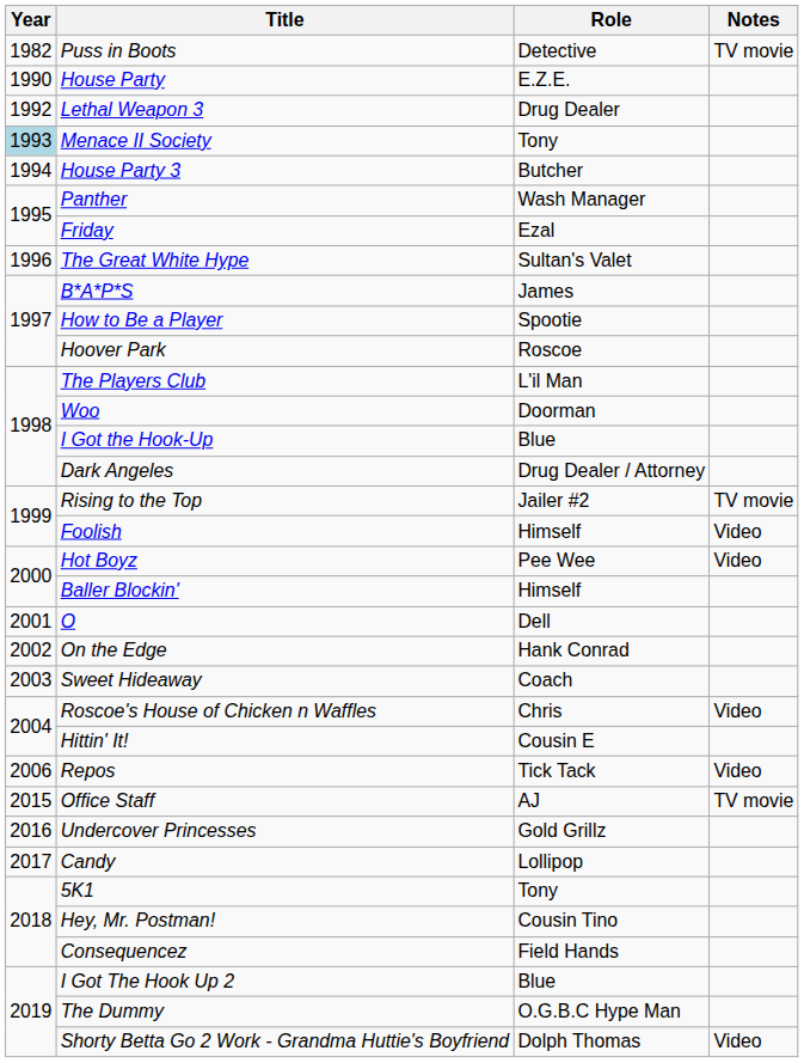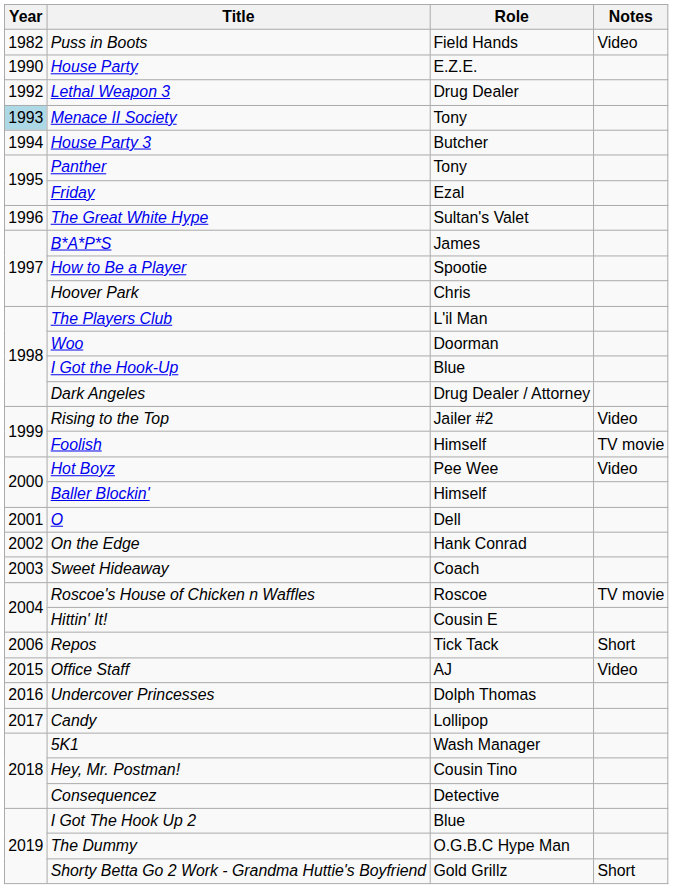 <table class="wikitable plainrowheaders sortable" style="margin-right: 0;">
 <tr>
 <th scope="col">Year</th>
 <th scope="col">Title</th>
 <th scope="col">Role</th>
 <th scope="col" class="unsortable">Notes</th>
 </tr>
 <tr>
 <td>1982</td>
 <td><em>Puss in Boots</em></td>
-<td>Detective</td>
-<td>TV movie</td>
+<td>Field Hands</td>
+<td>Video</td>
 </tr>
 <tr>
 <td>1990</td>
 <td><em><a href='#'>House Party</a></em></td>
 <td>E.Z.E.</td>
 <td></td>
 </tr>
 <tr>
 <td>1992</td>
 <td><em><a href='#'>Lethal Weapon 3</a></em></td>
 <td>Drug Dealer</td>
 <td></td>
 </tr>
 <tr>
 <td style="background: lightblue;">1993</td>
 <td><em><a href='#'>Menace II Society</a></em></td>
 <td>Tony</td>
 <td></td>
 </tr>
 <tr>
 <td>1994</td>
 <td><em><a href='#'>House Party 3</a></em></td>
 <td>Butcher</td>
 <td></td>
 </tr>
 <tr>
 <td rowspan=2>1995</td>
 <td><em><a href='#'>Panther</a></em></td>
-<td>Wash Manager</td>
+<td>Tony</td>
 <td></td>
 </tr>
 <tr>
 <td><em><a href='#'>Friday</a></em></td>
 <td>Ezal</td>
 <td></td>
 </tr>
 <tr>
 <td>1996</td>
 <td><em><a href='#'>The Great White Hype</a></em></td>
 <td>Sultan's Valet</td>
 <td></td>
 </tr>
 <tr>
 <td rowspan=3>1997</td>
 <td><em><a href='#'>B*A*P*S</a></em></td>
 <td>James</td>
 <td></td>
 </tr>
 <tr>
 <td><em><a href='#'>How to Be a Player</a></em></td>
 <td>Spootie</td>
 <td></td>
 </tr>
 <tr>
 <td><em>Hoover Park</em></td>
-<td>Roscoe</td>
+<td>Chris</td>
 <td></td>
 </tr>
 <tr>
 <td rowspan=4>1998</td>
 <td><em><a href='#'>The Players Club</a></em></td>
 <td>L'il Man</td>
 <td></td>
 </tr>
 <tr>
 <td><em><a href='#'>Woo</a></em></td>
 <td>Doorman</td>
 <td></td>
 </tr>
 <tr>
 <td><em><a href='#'>I Got the Hook-Up</a></em></td>
 <td>Blue</td>
 <td></td>
 </tr>
 <tr>
 <td><em>Dark Angeles</em></td>
 <td>Drug Dealer / Attorney</td>
 <td></td>
 </tr>
 <tr>
 <td rowspan=2>1999</td>
 <td><em>Rising to the Top</em></td>
 <td>Jailer #2</td>
-<td>TV movie</td>
+<td>Video</td>
 </tr>
 <tr>
 <td><em><a href='#'>Foolish</a></em></td>
 <td>Himself</td>
-<td>Video</td>
+<td>TV movie</td>
 </tr>
 <tr>
 <td rowspan=2>2000</td>
 <td><em><a href='#'>Hot Boyz</a></em></td>
 <td>Pee Wee</td>
 <td>Video</td>
 </tr>
 <tr>
 <td><em><a href='#'>Baller Blockin'</a></em></td>
 <td>Himself</td>
 <td></td>
 </tr>
 <tr>
 <td>2001</td>
 <td><em><a href='#'>O</a></em></td>
 <td>Dell</td>
 <td></td>
 </tr>
 <tr>
 <td>2002</td>
 <td><em>On the Edge</em></td>
 <td>Hank Conrad</td>
 <td></td>
 </tr>
 <tr>
 <td>2003</td>
 <td><em>Sweet Hideaway</em></td>
 <td>Coach</td>
 <td></td>
 </tr>
 <tr>
 <td rowspan=2>2004</td>
 <td><em>Roscoe's House of Chicken n Waffles</em></td>
-<td>Chris</td>
-<td>Video</td>
+<td>Roscoe</td>
+<td>TV movie</td>
 </tr>
 <tr>
 <td><em>Hittin' It!</em></td>
 <td>Cousin E</td>
 <td></td>
 </tr>
 <tr>
 <td>2006</td>
 <td><em>Repos</em></td>
 <td>Tick Tack</td>
-<td>Video</td>
+<td>Short</td>
 </tr>
 <tr>
 <td>2015</td>
 <td><em>Office Staff</em></td>
 <td>AJ</td>
-<td>TV movie</td>
+<td>Video</td>
 </tr>
 <tr>
 <td>2016</td>
 <td><em>Undercover Princesses</em></td>
-<td>Gold Grillz</td>
+<td>Dolph Thomas</td>
 <td></td>
 </tr>
 <tr>
 <td>2017</td>
 <td><em>Candy</em></td>
 <td>Lollipop</td>
 <td></td>
 </tr>
 <tr>
 <td rowspan=3>2018</td>
 <td><em>5K1</em></td>
-<td>Tony</td>
+<td>Wash Manager</td>
 <td></td>
 </tr>
 <tr>
 <td><em>Hey, Mr. Postman!</em></td>
 <td>Cousin Tino</td>
 <td></td>
 </tr>
 <tr>
 <td><em>Consequencez</em></td>
-<td>Field Hands</td>
+<td>Detective</td>
 <td></td>
 </tr>
 <tr>
 <td rowspan=3>2019</td>
 <td><em>I Got The Hook Up 2</em></td>
 <td>Blue</td>
 <td></td>
 </tr>
 <tr>
 <td><em>The Dummy</em></td>
 <td>O.G.B.C Hype Man</td>
 <td></td>
 </tr>
 <tr>
 <td><em>Shorty Betta Go 2 Work - Grandma Huttie's Boyfriend</em></td>
-<td>Dolph Thomas</td>
-<td>Video</td>
+<td>Gold Grillz</td>
+<td>Short</td>
 </tr>
 </table>
